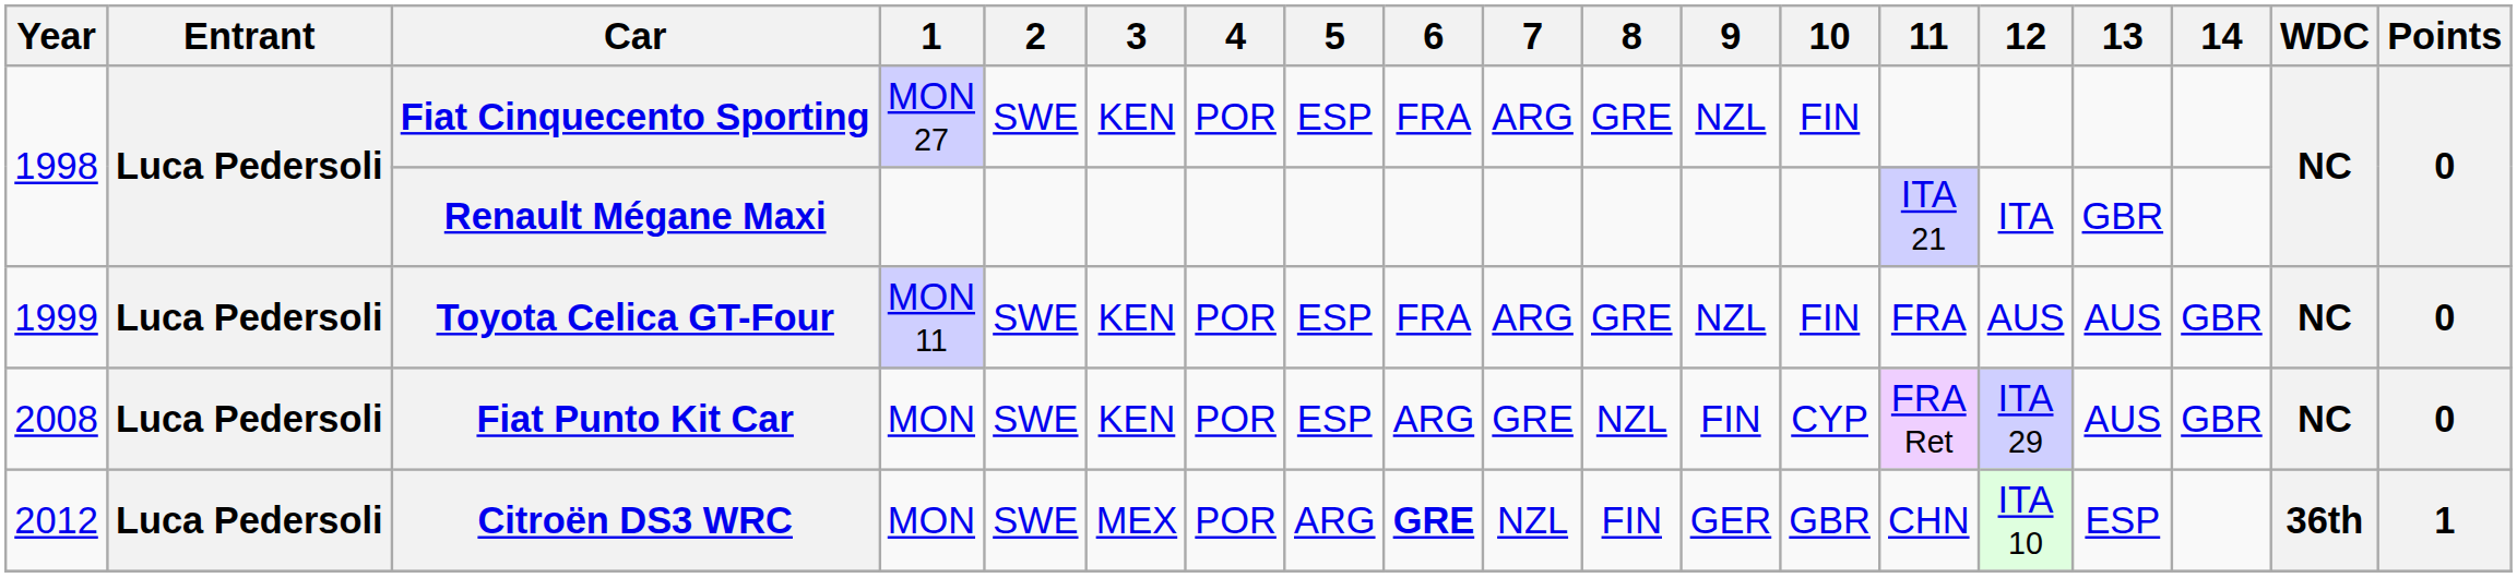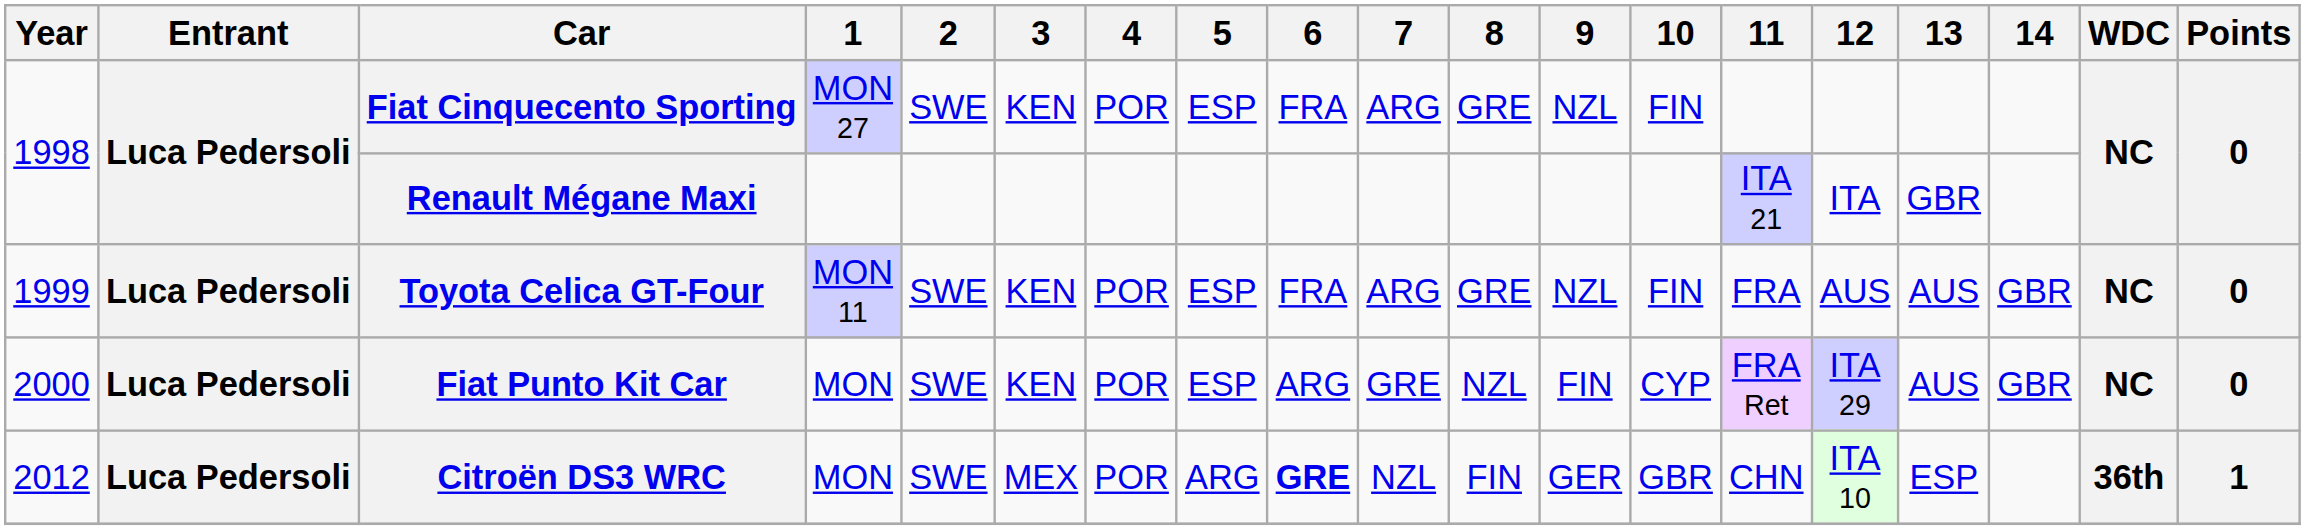 <table class="wikitable" border="1" style="text-align:center; font-size:90%;">
 <tr>
 <th>Year</th>
 <th>Entrant</th>
 <th>Car</th>
 <th>1</th>
 <th>2</th>
 <th>3</th>
 <th>4</th>
 <th>5</th>
 <th>6</th>
 <th>7</th>
 <th>8</th>
 <th>9</th>
 <th>10</th>
 <th>11</th>
 <th>12</th>
 <th>13</th>
 <th>14</th>
 <th>WDC</th>
 <th>Points</th>
 </tr>
 <tr>
 <td rowspan=2><a href='#'>1998</a></td>
 <th rowspan=2>Luca Pedersoli</th>
 <th><a href='#'>Fiat Cinquecento Sporting</a></th>
 <td style="background:#CFCFFF;"><a href='#'>MON</a><br><small>27</small></td>
 <td><a href='#'>SWE</a></td>
 <td><a href='#'>KEN</a></td>
 <td><a href='#'>POR</a></td>
 <td><a href='#'>ESP</a></td>
 <td><a href='#'>FRA</a></td>
 <td><a href='#'>ARG</a></td>
 <td><a href='#'>GRE</a></td>
 <td><a href='#'>NZL</a></td>
 <td><a href='#'>FIN</a></td>
 <td></td>
 <td></td>
 <td></td>
 <td></td>
 <th rowspan=2>NC</th>
 <th rowspan=2>0</th>
 </tr>
 <tr>
 <th><a href='#'>Renault Mégane Maxi</a></th>
 <td></td>
 <td></td>
 <td></td>
 <td></td>
 <td></td>
 <td></td>
 <td></td>
 <td></td>
 <td></td>
 <td></td>
 <td style="background:#CFCFFF;"><a href='#'>ITA</a><br><small>21</small></td>
 <td><a href='#'>ITA</a></td>
 <td><a href='#'>GBR</a></td>
 <td></td>
 </tr>
 <tr>
 <td><a href='#'>1999</a></td>
 <th>Luca Pedersoli</th>
 <th><a href='#'>Toyota Celica GT-Four</a></th>
 <td style="background:#CFCFFF;"><a href='#'>MON</a><br><small>11</small></td>
 <td><a href='#'>SWE</a></td>
 <td><a href='#'>KEN</a></td>
 <td><a href='#'>POR</a></td>
 <td><a href='#'>ESP</a></td>
 <td><a href='#'>FRA</a></td>
 <td><a href='#'>ARG</a></td>
 <td><a href='#'>GRE</a></td>
 <td><a href='#'>NZL</a></td>
 <td><a href='#'>FIN</a></td>
 <td><a href='#'>FRA</a></td>
 <td><a href='#'>AUS</a></td>
 <td><a href='#'>AUS</a></td>
 <td><a href='#'>GBR</a></td>
 <th>NC</th>
 <th>0</th>
 </tr>
 <tr>
-<td><a href='#'>2008</a></td>
+<td><a href='#'>2000</a></td>
 <th>Luca Pedersoli</th>
 <th><a href='#'>Fiat Punto Kit Car</a></th>
 <td><a href='#'>MON</a></td>
 <td><a href='#'>SWE</a></td>
 <td><a href='#'>KEN</a></td>
 <td><a href='#'>POR</a></td>
 <td><a href='#'>ESP</a></td>
 <td><a href='#'>ARG</a></td>
 <td><a href='#'>GRE</a></td>
 <td><a href='#'>NZL</a></td>
 <td><a href='#'>FIN</a></td>
 <td><a href='#'>CYP</a></td>
 <td style="background:#EFCFFF;"><a href='#'>FRA</a><br><small>Ret</small></td>
 <td style="background:#CFCFFF;"><a href='#'>ITA</a><br><small>29</small></td>
 <td><a href='#'>AUS</a></td>
 <td><a href='#'>GBR</a></td>
 <th>NC</th>
 <th>0</th>
 </tr>
 <tr>
 <td><a href='#'>2012</a></td>
 <th>Luca Pedersoli</th>
 <th><a href='#'>Citroën DS3 WRC</a></th>
 <td><a href='#'>MON</a></td>
 <td><a href='#'>SWE</a></td>
 <td><a href='#'>MEX</a></td>
 <td><a href='#'>POR</a></td>
 <td><a href='#'>ARG</a></td>
 <td><strong><a href='#'>GRE</a></strong></td>
 <td><a href='#'>NZL</a></td>
 <td><a href='#'>FIN</a></td>
 <td><a href='#'>GER</a></td>
 <td><a href='#'>GBR</a></td>
 <td><a href='#'>CHN</a></td>
 <td style="background:#DFFFDF;"><a href='#'>ITA</a><br><small>10</small></td>
 <td><a href='#'>ESP</a></td>
 <td></td>
 <th>36th</th>
 <th>1</th>
 </tr>
 <tr>
 </tr>
 </table>
